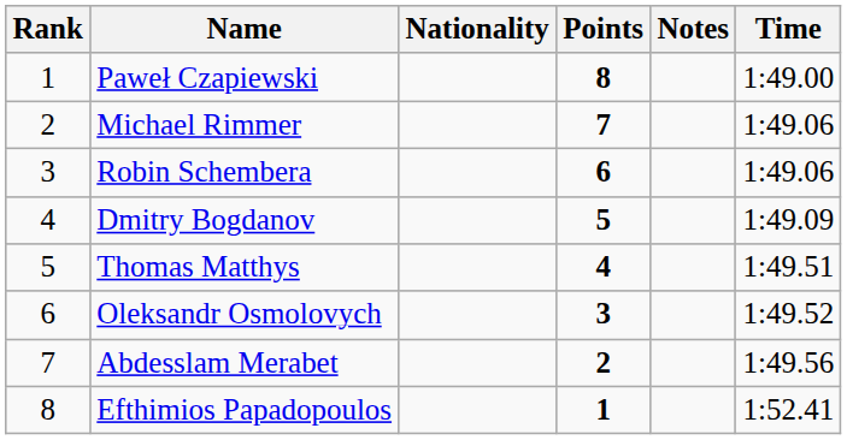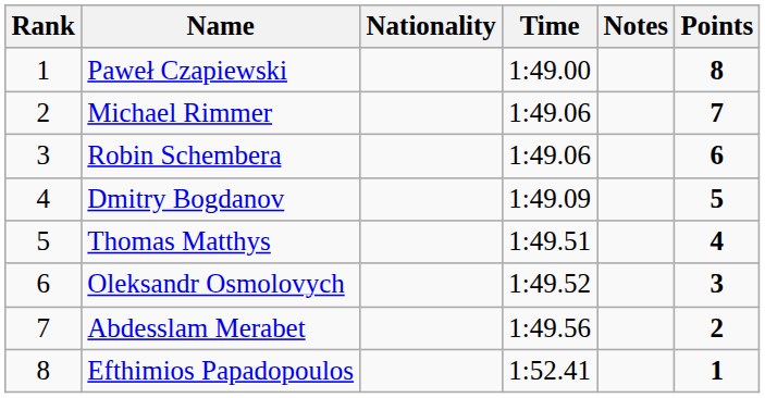 <table class="wikitable sortable" style="text-align:center">
 <tr>
 <th>Rank</th>
 <th>Name</th>
 <th>Nationality</th>
+<th>Time</th>
+<th>Notes</th>
 <th>Points</th>
-<th>Notes</th>
-<th>Time</th>
 </tr>
 <tr>
 <td>1</td>
 <td align=left><a href='#'>Paweł Czapiewski</a></td>
 <td align=left></td>
+<td>1:49.00</td>
+<td></td>
 <td><strong>8</strong></td>
-<td></td>
-<td>1:49.00</td>
 </tr>
 <tr>
 <td>2</td>
 <td align=left><a href='#'>Michael Rimmer</a></td>
 <td align=left></td>
+<td>1:49.06</td>
+<td></td>
 <td><strong>7</strong></td>
-<td></td>
-<td>1:49.06</td>
 </tr>
 <tr>
 <td>3</td>
 <td align=left><a href='#'>Robin Schembera</a></td>
 <td align=left></td>
+<td>1:49.06</td>
+<td></td>
 <td><strong>6</strong></td>
-<td></td>
-<td>1:49.06</td>
 </tr>
 <tr>
 <td>4</td>
 <td align=left><a href='#'>Dmitry Bogdanov</a></td>
 <td align=left></td>
+<td>1:49.09</td>
+<td></td>
 <td><strong>5</strong></td>
-<td></td>
-<td>1:49.09</td>
 </tr>
 <tr>
 <td>5</td>
 <td align=left><a href='#'>Thomas Matthys</a></td>
 <td align=left></td>
+<td>1:49.51</td>
+<td></td>
 <td><strong>4</strong></td>
-<td></td>
-<td>1:49.51</td>
 </tr>
 <tr>
 <td>6</td>
 <td align=left><a href='#'>Oleksandr Osmolovych</a></td>
 <td align=left></td>
+<td>1:49.52</td>
+<td></td>
 <td><strong>3</strong></td>
-<td></td>
-<td>1:49.52</td>
 </tr>
 <tr>
 <td>7</td>
 <td align=left><a href='#'>Abdesslam Merabet</a></td>
 <td align=left></td>
+<td>1:49.56</td>
+<td></td>
 <td><strong>2</strong></td>
-<td></td>
-<td>1:49.56</td>
 </tr>
 <tr>
 <td>8</td>
 <td align=left><a href='#'>Efthimios Papadopoulos</a></td>
 <td align=left></td>
+<td>1:52.41</td>
+<td></td>
 <td><strong>1</strong></td>
-<td></td>
-<td>1:52.41</td>
 </tr>
 </table>
